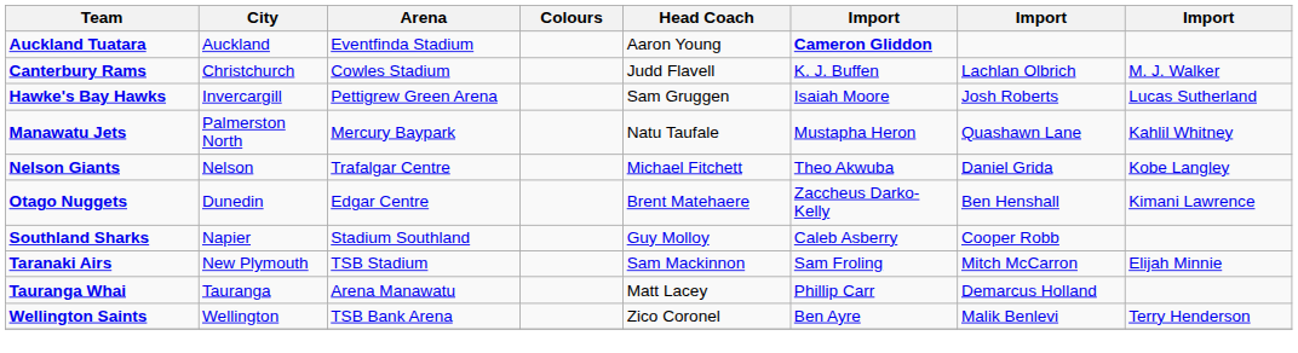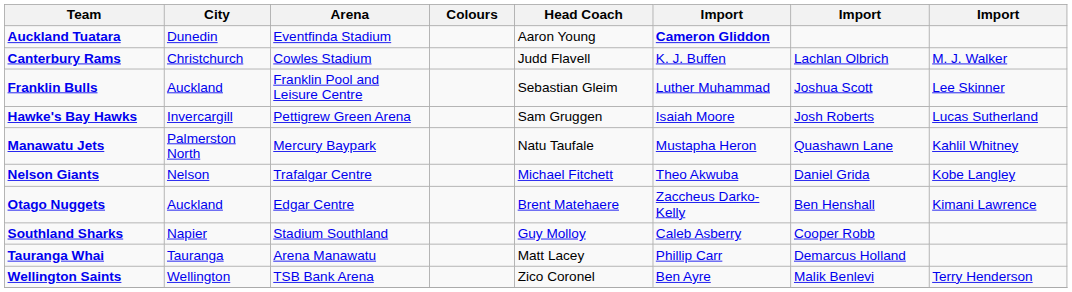 <table class="wikitable" style="width:99%; text-align:left">
 <tr>
 <th style="width:15%">Team</th>
 <th style="width:10%">City</th>
 <th style="width:15%">Arena</th>
 <th style="width:8%">Colours</th>
 <th style="width:13%">Head Coach</th>
 <th style="width:13%">Import</th>
 <th style="width:13%">Import</th>
 <th style="width:13%">Import</th>
 </tr>
 <tr>
 <td><strong><a href='#'>Auckland Tuatara</a></strong></td>
-<td><a href='#'>Auckland</a></td>
+<td><a href='#'>Dunedin</a></td>
 <td><a href='#'>Eventfinda Stadium</a></td>
 <td> </td>
 <td> Aaron Young</td>
 <td><strong> <a href='#'>Cameron Gliddon</a></strong></td>
 <td></td>
 <td></td>
 </tr>
 <tr>
 <td><strong><a href='#'>Canterbury Rams</a></strong></td>
 <td><a href='#'>Christchurch</a></td>
 <td><a href='#'>Cowles Stadium</a></td>
 <td> </td>
 <td> Judd Flavell</td>
 <td> <a href='#'>K. J. Buffen</a></td>
 <td> <a href='#'>Lachlan Olbrich</a></td>
 <td> <a href='#'>M. J. Walker</a></td>
+</tr>
+<tr>
+<td><strong><a href='#'>Franklin Bulls</a></strong></td>
+<td><a href='#'>Auckland</a></td>
+<td><a href='#'>Franklin Pool and Leisure Centre</a></td>
+<td> </td>
+<td> Sebastian Gleim</td>
+<td> <a href='#'>Luther Muhammad</a></td>
+<td> <a href='#'>Joshua Scott</a></td>
+<td> <a href='#'>Lee Skinner</a></td>
 </tr>
 <tr>
 <td><strong><a href='#'>Hawke's Bay Hawks</a></strong></td>
 <td><a href='#'>Invercargill</a></td>
 <td><a href='#'>Pettigrew Green Arena</a></td>
 <td>  </td>
 <td> Sam Gruggen</td>
 <td> <a href='#'>Isaiah Moore</a></td>
 <td> <a href='#'>Josh Roberts</a></td>
 <td> <a href='#'>Lucas Sutherland</a></td>
 </tr>
 <tr>
 <td><strong><a href='#'>Manawatu Jets</a></strong></td>
 <td><a href='#'>Palmerston North</a></td>
 <td><a href='#'>Mercury Baypark</a></td>
 <td>  </td>
 <td> Natu Taufale</td>
 <td> <a href='#'>Mustapha Heron</a></td>
 <td> <a href='#'>Quashawn Lane</a></td>
 <td> <a href='#'>Kahlil Whitney</a></td>
 </tr>
 <tr>
 <td><strong><a href='#'>Nelson Giants</a></strong></td>
 <td><a href='#'>Nelson</a></td>
 <td><a href='#'>Trafalgar Centre</a></td>
 <td> </td>
 <td> <a href='#'>Michael Fitchett</a></td>
 <td> <a href='#'>Theo Akwuba</a></td>
 <td> <a href='#'>Daniel Grida</a></td>
 <td> <a href='#'>Kobe Langley</a></td>
 </tr>
 <tr>
 <td><strong><a href='#'>Otago Nuggets</a></strong></td>
-<td><a href='#'>Dunedin</a></td>
+<td><a href='#'>Auckland</a></td>
 <td><a href='#'>Edgar Centre</a></td>
 <td>  </td>
 <td> <a href='#'>Brent Matehaere</a></td>
 <td> <a href='#'>Zaccheus Darko-Kelly</a></td>
 <td> <a href='#'>Ben Henshall</a></td>
 <td> <a href='#'>Kimani Lawrence</a></td>
 </tr>
 <tr>
 <td><strong><a href='#'>Southland Sharks</a></strong></td>
 <td><a href='#'>Napier</a></td>
 <td><a href='#'>Stadium Southland</a></td>
 <td>  </td>
 <td> <a href='#'>Guy Molloy</a></td>
 <td> <a href='#'>Caleb Asberry</a></td>
 <td> <a href='#'>Cooper Robb</a></td>
 <td></td>
-</tr>
-<tr>
-<td><strong><a href='#'>Taranaki Airs</a></strong></td>
-<td><a href='#'>New Plymouth</a></td>
-<td><a href='#'>TSB Stadium</a></td>
-<td> </td>
-<td> <a href='#'>Sam Mackinnon</a></td>
-<td> <a href='#'>Sam Froling</a></td>
-<td> <a href='#'>Mitch McCarron</a></td>
-<td> <a href='#'>Elijah Minnie</a></td>
 </tr>
 <tr>
 <td><strong><a href='#'>Tauranga Whai</a></strong></td>
 <td><a href='#'>Tauranga</a></td>
 <td><a href='#'>Arena Manawatu</a></td>
 <td> </td>
 <td> Matt Lacey</td>
 <td> <a href='#'>Phillip Carr</a></td>
 <td> <a href='#'>Demarcus Holland</a></td>
 <td></td>
 </tr>
 <tr>
 <td><strong><a href='#'>Wellington Saints</a></strong></td>
 <td><a href='#'>Wellington</a></td>
 <td><a href='#'>TSB Bank Arena</a></td>
 <td> </td>
 <td> Zico Coronel</td>
 <td> <a href='#'>Ben Ayre</a></td>
 <td> <a href='#'>Malik Benlevi</a></td>
 <td> <a href='#'>Terry Henderson</a></td>
 </tr>
 <tr>
 </tr>
 </table>
